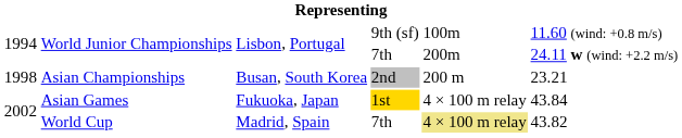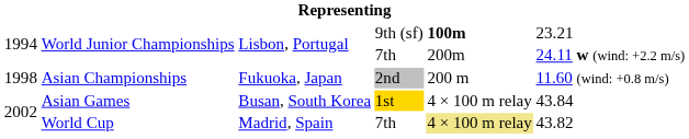 <table>
 <tr>
 <th colspan="6">Representing </th>
 </tr>
 <tr>
 <td rowspan=2>1994</td>
 <td rowspan=2><a href='#'>World Junior Championships</a></td>
 <td rowspan=2><a href='#'>Lisbon</a>, <a href='#'>Portugal</a></td>
 <td>9th (sf)</td>
-<td>100m</td>
-<td><a href='#'>11.60</a> <small>(wind: +0.8 m/s)</small></td>
+<td><strong>100m</strong></td>
+<td>23.21</td>
 </tr>
 <tr>
 <td>7th</td>
 <td>200m</td>
 <td><a href='#'>24.11</a> <strong>w</strong> <small>(wind: +2.2 m/s)</small></td>
 </tr>
 <tr>
 <td>1998</td>
 <td><a href='#'>Asian Championships</a></td>
-<td><a href='#'>Busan</a>, <a href='#'>South Korea</a></td>
+<td><a href='#'>Fukuoka</a>, <a href='#'>Japan</a></td>
 <td bgcolor="silver">2nd</td>
 <td>200 m</td>
-<td>23.21</td>
+<td><a href='#'>11.60</a> <small>(wind: +0.8 m/s)</small></td>
 </tr>
 <tr>
 <td rowspan=2>2002</td>
 <td><a href='#'>Asian Games</a></td>
-<td><a href='#'>Fukuoka</a>, <a href='#'>Japan</a></td>
+<td><a href='#'>Busan</a>, <a href='#'>South Korea</a></td>
 <td bgcolor="gold">1st</td>
 <td>4 × 100 m relay</td>
 <td>43.84</td>
 </tr>
 <tr>
 <td><a href='#'>World Cup</a></td>
 <td><a href='#'>Madrid</a>, <a href='#'>Spain</a></td>
 <td>7th</td>
 <td style="background: khaki;">4 × 100 m relay</td>
 <td>43.82</td>
 </tr>
 </table>
